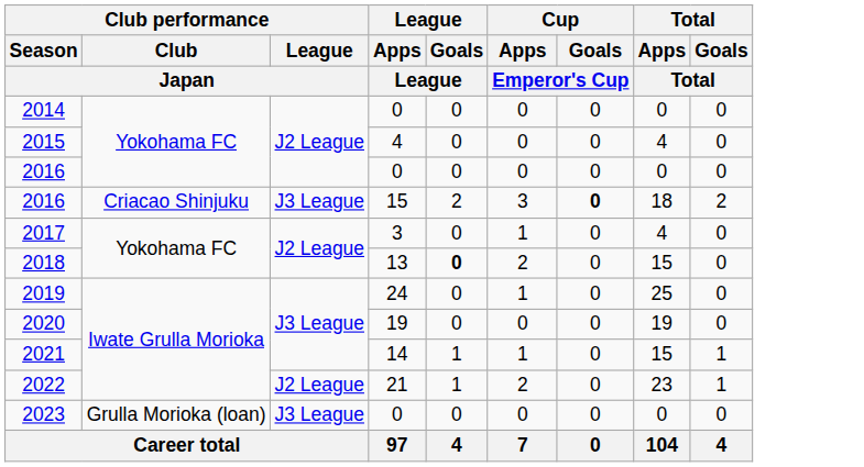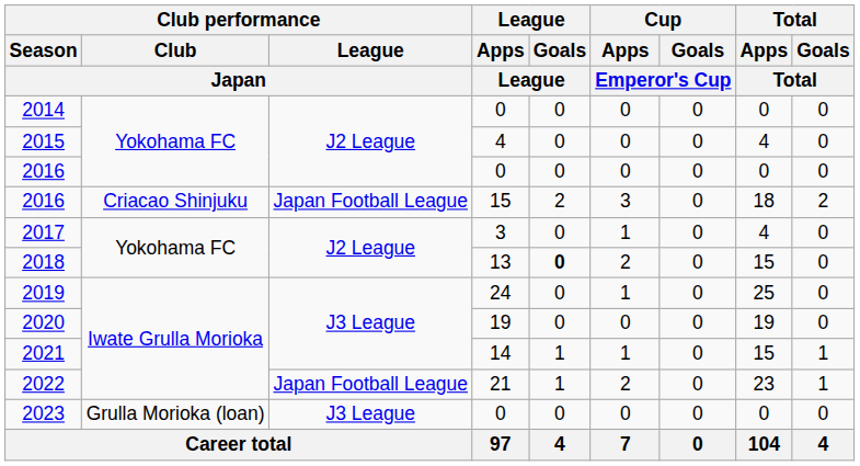 <table class="wikitable" style="text-align:center">
 <tr>
 <th colspan=3>Club performance</th>
 <th colspan=2>League</th>
 <th colspan=2>Cup</th>
 <th colspan=2>Total</th>
 </tr>
 <tr>
 <th>Season</th>
 <th>Club</th>
 <th>League</th>
 <th>Apps</th>
 <th>Goals</th>
 <th>Apps</th>
 <th>Goals</th>
 <th>Apps</th>
 <th>Goals</th>
 </tr>
 <tr>
 <th colspan=3>Japan</th>
 <th colspan=2>League</th>
 <th colspan=2><a href='#'>Emperor's Cup</a></th>
 <th colspan=2>Total</th>
 </tr>
 <tr>
 <td><a href='#'>2014</a></td>
 <td rowspan="3"><a href='#'>Yokohama FC</a></td>
 <td rowspan="3"><a href='#'>J2 League</a></td>
 <td>0</td>
 <td>0</td>
 <td>0</td>
 <td>0</td>
 <td>0</td>
 <td>0</td>
 </tr>
 <tr>
 <td><a href='#'>2015</a></td>
 <td>4</td>
 <td>0</td>
 <td>0</td>
 <td>0</td>
 <td>4</td>
 <td>0</td>
 </tr>
 <tr>
 <td><a href='#'>2016</a></td>
 <td>0</td>
 <td>0</td>
 <td>0</td>
 <td>0</td>
 <td>0</td>
 <td>0</td>
 </tr>
 <tr>
 <td><a href='#'>2016</a></td>
 <td><a href='#'>Criacao Shinjuku</a></td>
-<td><a href='#'>J3 League</a></td>
+<td><a href='#'>Japan Football League</a></td>
 <td>15</td>
 <td>2</td>
 <td>3</td>
-<td><strong>0</strong></td>
+<td>0</td>
 <td>18</td>
 <td>2</td>
 </tr>
 <tr>
 <td><a href='#'>2017</a></td>
 <td rowspan="2">Yokohama FC</td>
 <td rowspan="2"><a href='#'>J2 League</a></td>
 <td>3</td>
 <td>0</td>
 <td>1</td>
 <td>0</td>
 <td>4</td>
 <td>0</td>
 </tr>
 <tr>
 <td><a href='#'>2018</a></td>
 <td>13</td>
 <td><strong>0</strong></td>
 <td>2</td>
 <td>0</td>
 <td>15</td>
 <td>0</td>
 </tr>
 <tr>
 <td><a href='#'>2019</a></td>
 <td rowspan="4"><a href='#'>Iwate Grulla Morioka</a></td>
 <td rowspan="3"><a href='#'>J3 League</a></td>
 <td>24</td>
 <td>0</td>
 <td>1</td>
 <td>0</td>
 <td>25</td>
 <td>0</td>
 </tr>
 <tr>
 <td><a href='#'>2020</a></td>
 <td>19</td>
 <td>0</td>
 <td>0</td>
 <td>0</td>
 <td>19</td>
 <td>0</td>
 </tr>
 <tr>
 <td><a href='#'>2021</a></td>
 <td>14</td>
 <td>1</td>
 <td>1</td>
 <td>0</td>
 <td>15</td>
 <td>1</td>
 </tr>
 <tr>
 <td><a href='#'>2022</a></td>
-<td><a href='#'>J2 League</a></td>
+<td><a href='#'>Japan Football League</a></td>
 <td>21</td>
 <td>1</td>
 <td>2</td>
 <td>0</td>
 <td>23</td>
 <td>1</td>
 </tr>
 <tr>
 <td><a href='#'>2023</a></td>
 <td>Grulla Morioka (loan)</td>
 <td><a href='#'>J3 League</a></td>
 <td>0</td>
 <td>0</td>
 <td>0</td>
 <td>0</td>
 <td>0</td>
 <td>0</td>
 </tr>
 <tr>
 <th colspan=3>Career total</th>
 <th>97</th>
 <th>4</th>
 <th>7</th>
 <th>0</th>
 <th>104</th>
 <th>4</th>
 </tr>
 </table>
